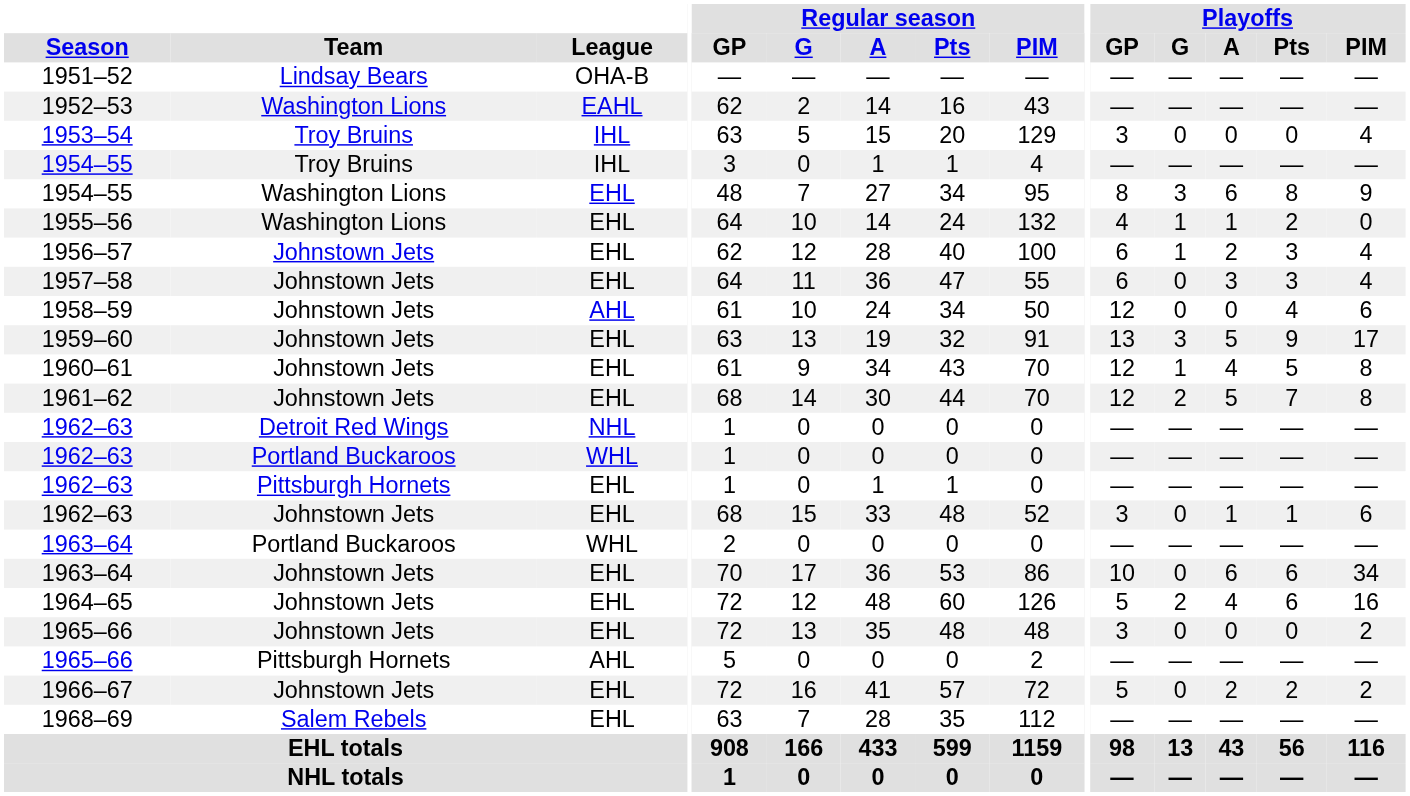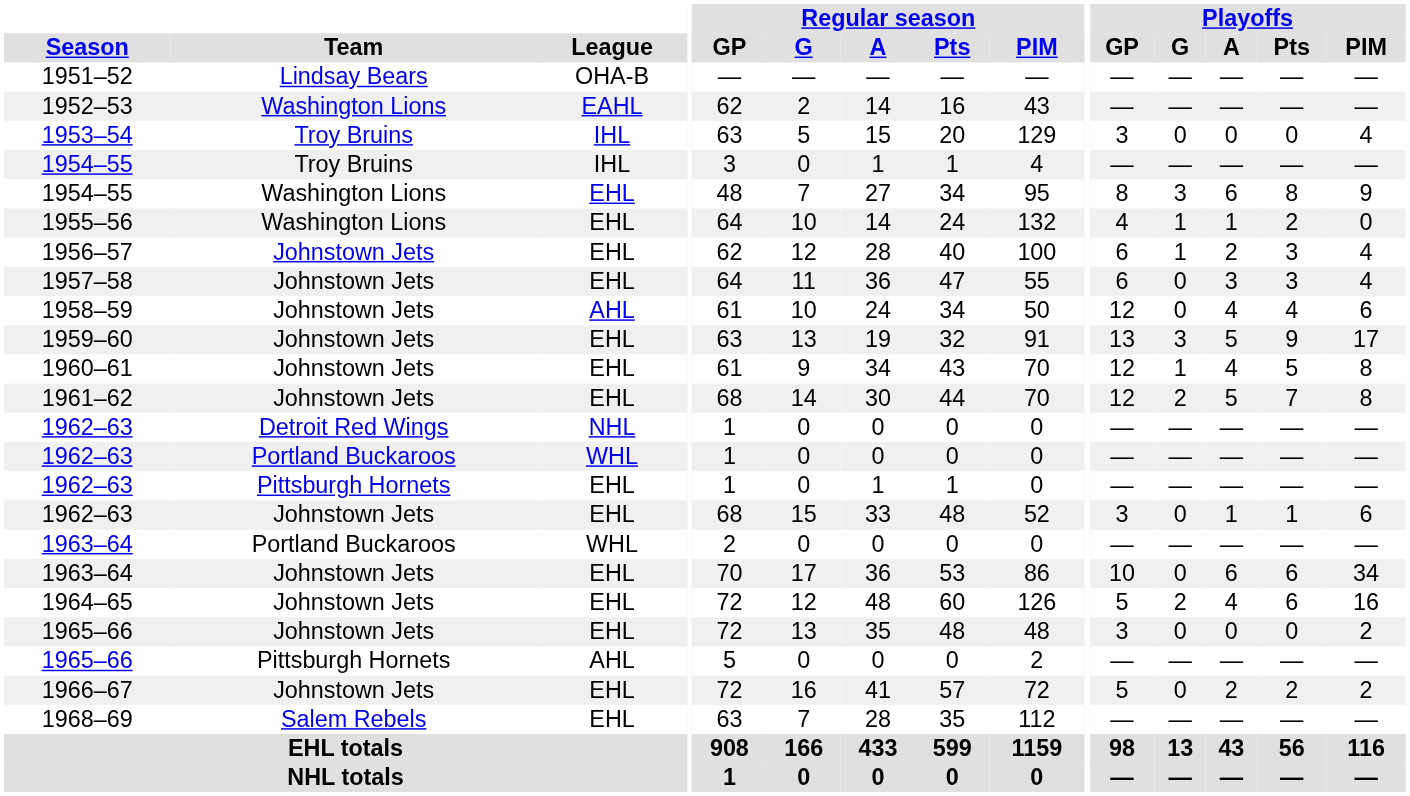 <table border="0" cellpadding="1" cellspacing="0" style="text-align:center; width:60em">
 <tr bgcolor="#e0e0e0">
 <th colspan="3" bgcolor="#ffffff"></th>
 <th rowspan="100" bgcolor="#ffffff"></th>
 <th colspan="5"><a href='#'>Regular season</a></th>
 <th rowspan="100" bgcolor="#ffffff"></th>
 <th colspan="5"><a href='#'>Playoffs</a></th>
 </tr>
 <tr bgcolor="#e0e0e0">
 <th><a href='#'>Season</a></th>
 <th>Team</th>
 <th>League</th>
 <th>GP</th>
 <th><a href='#'>G</a></th>
 <th><a href='#'>A</a></th>
 <th><a href='#'>Pts</a></th>
 <th><a href='#'>PIM</a></th>
 <th>GP</th>
 <th>G</th>
 <th>A</th>
 <th>Pts</th>
 <th>PIM</th>
 </tr>
 <tr>
 <td>1951–52</td>
 <td><a href='#'>Lindsay Bears</a></td>
 <td>OHA-B</td>
 <td>—</td>
 <td>—</td>
 <td>—</td>
 <td>—</td>
 <td>—</td>
 <td>—</td>
 <td>—</td>
 <td>—</td>
 <td>—</td>
 <td>—</td>
 </tr>
 <tr bgcolor="#f0f0f0">
 <td>1952–53</td>
 <td><a href='#'>Washington Lions</a></td>
 <td><a href='#'>EAHL</a></td>
 <td>62</td>
 <td>2</td>
 <td>14</td>
 <td>16</td>
 <td>43</td>
 <td>—</td>
 <td>—</td>
 <td>—</td>
 <td>—</td>
 <td>—</td>
 </tr>
 <tr>
 <td><a href='#'>1953–54</a></td>
 <td><a href='#'>Troy Bruins</a></td>
 <td><a href='#'>IHL</a></td>
 <td>63</td>
 <td>5</td>
 <td>15</td>
 <td>20</td>
 <td>129</td>
 <td>3</td>
 <td>0</td>
 <td>0</td>
 <td>0</td>
 <td>4</td>
 </tr>
 <tr bgcolor="#f0f0f0">
 <td><a href='#'>1954–55</a></td>
 <td>Troy Bruins</td>
 <td>IHL</td>
 <td>3</td>
 <td>0</td>
 <td>1</td>
 <td>1</td>
 <td>4</td>
 <td>—</td>
 <td>—</td>
 <td>—</td>
 <td>—</td>
 <td>—</td>
 </tr>
 <tr>
 <td>1954–55</td>
 <td>Washington Lions</td>
 <td><a href='#'>EHL</a></td>
 <td>48</td>
 <td>7</td>
 <td>27</td>
 <td>34</td>
 <td>95</td>
 <td>8</td>
 <td>3</td>
 <td>6</td>
 <td>8</td>
 <td>9</td>
 </tr>
 <tr bgcolor="#f0f0f0">
 <td>1955–56</td>
 <td>Washington Lions</td>
 <td>EHL</td>
 <td>64</td>
 <td>10</td>
 <td>14</td>
 <td>24</td>
 <td>132</td>
 <td>4</td>
 <td>1</td>
 <td>1</td>
 <td>2</td>
 <td>0</td>
 </tr>
 <tr>
 <td>1956–57</td>
 <td><a href='#'>Johnstown Jets</a></td>
 <td>EHL</td>
 <td>62</td>
 <td>12</td>
 <td>28</td>
 <td>40</td>
 <td>100</td>
 <td>6</td>
 <td>1</td>
 <td>2</td>
 <td>3</td>
 <td>4</td>
 </tr>
 <tr bgcolor="#f0f0f0">
 <td>1957–58</td>
 <td>Johnstown Jets</td>
 <td>EHL</td>
 <td>64</td>
 <td>11</td>
 <td>36</td>
 <td>47</td>
 <td>55</td>
 <td>6</td>
 <td>0</td>
 <td>3</td>
 <td>3</td>
 <td>4</td>
 </tr>
 <tr>
 <td>1958–59</td>
 <td>Johnstown Jets</td>
 <td><a href='#'>AHL</a></td>
 <td>61</td>
 <td>10</td>
 <td>24</td>
 <td>34</td>
 <td>50</td>
 <td>12</td>
 <td>0</td>
-<td>0</td>
+<td>4</td>
 <td>4</td>
 <td>6</td>
 </tr>
 <tr bgcolor="#f0f0f0">
 <td>1959–60</td>
 <td>Johnstown Jets</td>
 <td>EHL</td>
 <td>63</td>
 <td>13</td>
 <td>19</td>
 <td>32</td>
 <td>91</td>
 <td>13</td>
 <td>3</td>
 <td>5</td>
 <td>9</td>
 <td>17</td>
 </tr>
 <tr>
 <td>1960–61</td>
 <td>Johnstown Jets</td>
 <td>EHL</td>
 <td>61</td>
 <td>9</td>
 <td>34</td>
 <td>43</td>
 <td>70</td>
 <td>12</td>
 <td>1</td>
 <td>4</td>
 <td>5</td>
 <td>8</td>
 </tr>
 <tr bgcolor="#f0f0f0">
 <td>1961–62</td>
 <td>Johnstown Jets</td>
 <td>EHL</td>
 <td>68</td>
 <td>14</td>
 <td>30</td>
 <td>44</td>
 <td>70</td>
 <td>12</td>
 <td>2</td>
 <td>5</td>
 <td>7</td>
 <td>8</td>
 </tr>
 <tr>
 <td><a href='#'>1962–63</a></td>
 <td><a href='#'>Detroit Red Wings</a></td>
 <td><a href='#'>NHL</a></td>
 <td>1</td>
 <td>0</td>
 <td>0</td>
 <td>0</td>
 <td>0</td>
 <td>—</td>
 <td>—</td>
 <td>—</td>
 <td>—</td>
 <td>—</td>
 </tr>
 <tr bgcolor="#f0f0f0">
 <td><a href='#'>1962–63</a></td>
 <td><a href='#'>Portland Buckaroos</a></td>
 <td><a href='#'>WHL</a></td>
 <td>1</td>
 <td>0</td>
 <td>0</td>
 <td>0</td>
 <td>0</td>
 <td>—</td>
 <td>—</td>
 <td>—</td>
 <td>—</td>
 <td>—</td>
 </tr>
 <tr>
 <td><a href='#'>1962–63</a></td>
 <td><a href='#'>Pittsburgh Hornets</a></td>
 <td>EHL</td>
 <td>1</td>
 <td>0</td>
 <td>1</td>
 <td>1</td>
 <td>0</td>
 <td>—</td>
 <td>—</td>
 <td>—</td>
 <td>—</td>
 <td>—</td>
 </tr>
 <tr bgcolor="#f0f0f0">
 <td>1962–63</td>
 <td>Johnstown Jets</td>
 <td>EHL</td>
 <td>68</td>
 <td>15</td>
 <td>33</td>
 <td>48</td>
 <td>52</td>
 <td>3</td>
 <td>0</td>
 <td>1</td>
 <td>1</td>
 <td>6</td>
 </tr>
 <tr>
 <td><a href='#'>1963–64</a></td>
 <td>Portland Buckaroos</td>
 <td>WHL</td>
 <td>2</td>
 <td>0</td>
 <td>0</td>
 <td>0</td>
 <td>0</td>
 <td>—</td>
 <td>—</td>
 <td>—</td>
 <td>—</td>
 <td>—</td>
 </tr>
 <tr bgcolor="#f0f0f0">
 <td>1963–64</td>
 <td>Johnstown Jets</td>
 <td>EHL</td>
 <td>70</td>
 <td>17</td>
 <td>36</td>
 <td>53</td>
 <td>86</td>
 <td>10</td>
 <td>0</td>
 <td>6</td>
 <td>6</td>
 <td>34</td>
 </tr>
 <tr>
 <td>1964–65</td>
 <td>Johnstown Jets</td>
 <td>EHL</td>
 <td>72</td>
 <td>12</td>
 <td>48</td>
 <td>60</td>
 <td>126</td>
 <td>5</td>
 <td>2</td>
 <td>4</td>
 <td>6</td>
 <td>16</td>
 </tr>
 <tr bgcolor="#f0f0f0">
 <td>1965–66</td>
 <td>Johnstown Jets</td>
 <td>EHL</td>
 <td>72</td>
 <td>13</td>
 <td>35</td>
 <td>48</td>
 <td>48</td>
 <td>3</td>
 <td>0</td>
 <td>0</td>
 <td>0</td>
 <td>2</td>
 </tr>
 <tr>
 <td><a href='#'>1965–66</a></td>
 <td>Pittsburgh Hornets</td>
 <td>AHL</td>
 <td>5</td>
 <td>0</td>
 <td>0</td>
 <td>0</td>
 <td>2</td>
 <td>—</td>
 <td>—</td>
 <td>—</td>
 <td>—</td>
 <td>—</td>
 </tr>
 <tr bgcolor="#f0f0f0">
 <td>1966–67</td>
 <td>Johnstown Jets</td>
 <td>EHL</td>
 <td>72</td>
 <td>16</td>
 <td>41</td>
 <td>57</td>
 <td>72</td>
 <td>5</td>
 <td>0</td>
 <td>2</td>
 <td>2</td>
 <td>2</td>
 </tr>
 <tr>
 <td>1968–69</td>
 <td><a href='#'>Salem Rebels</a></td>
 <td>EHL</td>
 <td>63</td>
 <td>7</td>
 <td>28</td>
 <td>35</td>
 <td>112</td>
 <td>—</td>
 <td>—</td>
 <td>—</td>
 <td>—</td>
 <td>—</td>
 </tr>
 <tr bgcolor="#e0e0e0">
 <th colspan="3">EHL totals</th>
 <th>908</th>
 <th>166</th>
 <th>433</th>
 <th>599</th>
 <th>1159</th>
 <th>98</th>
 <th>13</th>
 <th>43</th>
 <th>56</th>
 <th>116</th>
 </tr>
 <tr bgcolor="#e0e0e0">
 <th colspan="3">NHL totals</th>
 <th>1</th>
 <th>0</th>
 <th>0</th>
 <th>0</th>
 <th>0</th>
 <th>—</th>
 <th>—</th>
 <th>—</th>
 <th>—</th>
 <th>—</th>
 </tr>
 </table>
